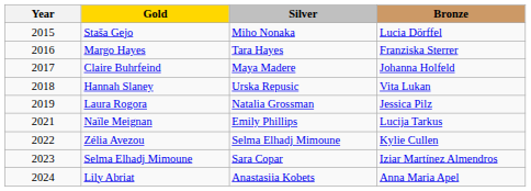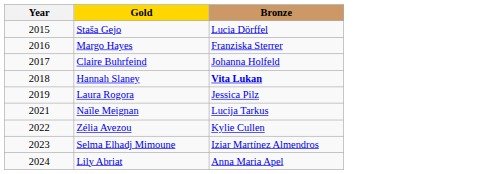 <table class="wikitable">
 <tr>
 <th width="100">Year</th>
 <th width="200" style="background:gold;">Gold</th>
-<th width="200" style="background:silver;">Silver</th>
 <th width="200" style="background:#CC9966;">Bronze</th>
 </tr>
 <tr>
 <td align="center">2015</td>
 <td> <a href='#'>Staša Gejo</a></td>
-<td> <a href='#'>Miho Nonaka</a></td>
 <td> <a href='#'>Lucia Dörffel</a></td>
 </tr>
 <tr>
 <td align="center">2016</td>
 <td> <a href='#'>Margo Hayes</a></td>
-<td> <a href='#'>Tara Hayes</a></td>
 <td> <a href='#'>Franziska Sterrer</a></td>
 </tr>
 <tr>
 <td align="center">2017</td>
 <td> <a href='#'>Claire Buhrfeind</a></td>
-<td> <a href='#'>Maya Madere</a></td>
 <td> <a href='#'>Johanna Holfeld</a></td>
 </tr>
 <tr>
 <td align="center">2018</td>
 <td> <a href='#'>Hannah Slaney</a></td>
-<td> <a href='#'>Urska Repusic</a></td>
-<td> <a href='#'>Vita Lukan</a></td>
+<td><strong> <a href='#'>Vita Lukan</a></strong></td>
 </tr>
 <tr>
 <td align="center">2019</td>
 <td> <a href='#'>Laura Rogora</a></td>
-<td> <a href='#'>Natalia Grossman</a></td>
 <td> <a href='#'>Jessica Pilz</a></td>
 </tr>
 <tr>
 <td align="center">2021</td>
 <td> <a href='#'>Naïle Meignan</a></td>
-<td> <a href='#'>Emily Phillips</a></td>
 <td> <a href='#'>Lucija Tarkus</a></td>
 </tr>
 <tr>
 <td align="center">2022</td>
 <td> <a href='#'>Zélia Avezou</a></td>
-<td> <a href='#'>Selma Elhadj Mimoune</a></td>
 <td> <a href='#'>Kylie Cullen</a></td>
 </tr>
 <tr>
 <td align="center">2023</td>
 <td> <a href='#'>Selma Elhadj Mimoune</a></td>
-<td> <a href='#'>Sara Copar</a></td>
 <td> <a href='#'>Iziar Martínez Almendros</a></td>
 </tr>
 <tr>
 <td align="center">2024</td>
 <td> <a href='#'>Lily Abriat</a></td>
-<td> <a href='#'>Anastasiia Kobets</a></td>
 <td> <a href='#'>Anna Maria Apel</a></td>
 </tr>
 </table>
